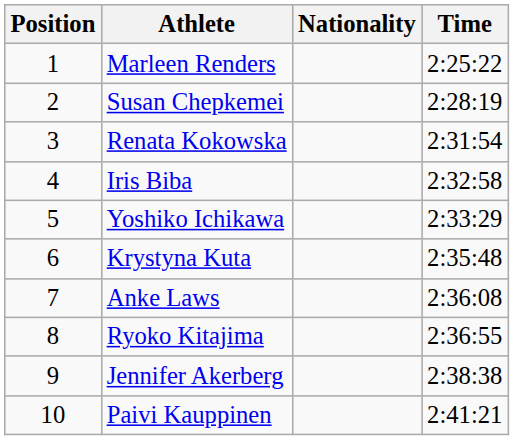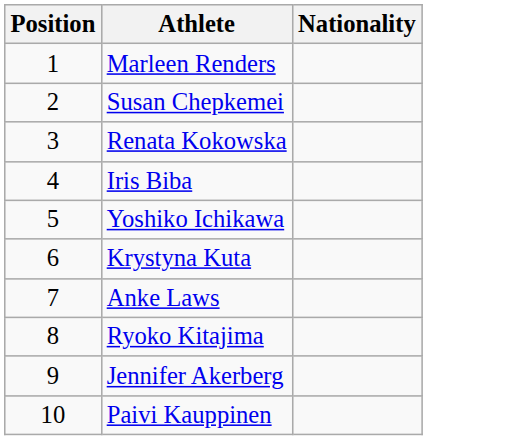 <table class="wikitable sortable">
 <tr>
 <th>Position</th>
 <th>Athlete</th>
 <th>Nationality</th>
-<th>Time</th>
 </tr>
 <tr>
 <td style="text-align:center">1</td>
 <td><a href='#'>Marleen Renders</a></td>
 <td></td>
-<td>2:25:22</td>
 </tr>
 <tr>
 <td style="text-align:center">2</td>
 <td><a href='#'>Susan Chepkemei</a></td>
 <td></td>
-<td>2:28:19</td>
 </tr>
 <tr>
 <td style="text-align:center">3</td>
 <td><a href='#'>Renata Kokowska</a></td>
 <td></td>
-<td>2:31:54</td>
 </tr>
 <tr>
 <td style="text-align:center">4</td>
 <td><a href='#'>Iris Biba</a></td>
 <td></td>
-<td>2:32:58</td>
 </tr>
 <tr>
 <td style="text-align:center">5</td>
 <td><a href='#'>Yoshiko Ichikawa</a></td>
 <td></td>
-<td>2:33:29</td>
 </tr>
 <tr>
 <td style="text-align:center">6</td>
 <td><a href='#'>Krystyna Kuta</a></td>
 <td></td>
-<td>2:35:48</td>
 </tr>
 <tr>
 <td style="text-align:center">7</td>
 <td><a href='#'>Anke Laws</a></td>
 <td></td>
-<td>2:36:08</td>
 </tr>
 <tr>
 <td style="text-align:center">8</td>
 <td><a href='#'>Ryoko Kitajima</a></td>
 <td></td>
-<td>2:36:55</td>
 </tr>
 <tr>
 <td style="text-align:center">9</td>
 <td><a href='#'>Jennifer Akerberg</a></td>
 <td></td>
-<td>2:38:38</td>
 </tr>
 <tr>
 <td style="text-align:center">10</td>
 <td><a href='#'>Paivi Kauppinen</a></td>
 <td></td>
-<td>2:41:21</td>
 </tr>
 </table>
